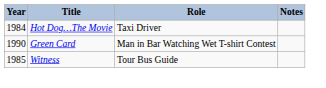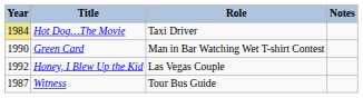 <table class="wikitable" style="font-size:95%;">
 <tr>
 <th style="background:#B0C4DE;">Year</th>
 <th style="background:#B0C4DE;">Title</th>
 <th style="background:#B0C4DE;">Role</th>
 <th style="background:#B0C4DE;">Notes</th>
 </tr>
 <tr>
-<td>1984</td>
+<td style="background: khaki;">1984</td>
 <td><em><a href='#'>Hot Dog…The Movie</a></em></td>
 <td>Taxi Driver</td>
 <td></td>
 </tr>
 <tr>
 <td>1990</td>
 <td><em><a href='#'>Green Card</a></em></td>
 <td>Man in Bar Watching Wet T-shirt Contest</td>
 <td></td>
 </tr>
 <tr>
-<td>1985</td>
+<td>1992</td>
+<td><em><a href='#'>Honey, I Blew Up the Kid</a></em></td>
+<td>Las Vegas Couple</td>
+<td></td>
+</tr>
+<tr>
+<td>1987</td>
 <td><em><a href='#'>Witness</a></em></td>
 <td>Tour Bus Guide</td>
 <td></td>
 </tr>
 </table>
